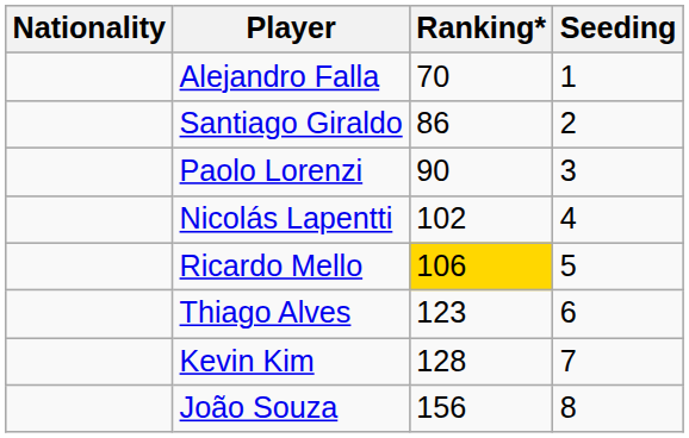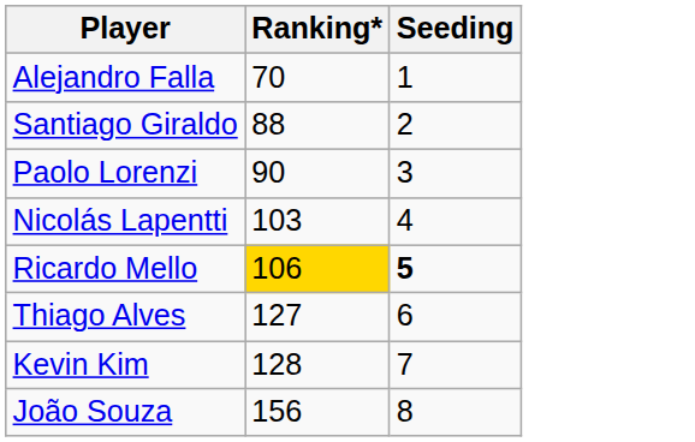 <table class="wikitable" border="1">
 <tr>
-<th>Nationality</th>
 <th>Player</th>
 <th>Ranking*</th>
 <th>Seeding</th>
 </tr>
 <tr>
-<td></td>
 <td><a href='#'>Alejandro Falla</a></td>
 <td>70</td>
 <td>1</td>
 </tr>
 <tr>
-<td></td>
 <td><a href='#'>Santiago Giraldo</a></td>
-<td>86</td>
+<td>88</td>
 <td>2</td>
 </tr>
 <tr>
-<td></td>
 <td><a href='#'>Paolo Lorenzi</a></td>
 <td>90</td>
 <td>3</td>
 </tr>
 <tr>
-<td></td>
 <td><a href='#'>Nicolás Lapentti</a></td>
-<td>102</td>
+<td>103</td>
 <td>4</td>
 </tr>
 <tr>
-<td></td>
 <td><a href='#'>Ricardo Mello</a></td>
 <td style="background: gold;">106</td>
-<td>5</td>
+<td><strong>5</strong></td>
 </tr>
 <tr>
-<td></td>
 <td><a href='#'>Thiago Alves</a></td>
-<td>123</td>
+<td>127</td>
 <td>6</td>
 </tr>
 <tr>
-<td></td>
 <td><a href='#'>Kevin Kim</a></td>
 <td>128</td>
 <td>7</td>
 </tr>
 <tr>
-<td></td>
 <td><a href='#'>João Souza</a></td>
 <td>156</td>
 <td>8</td>
 </tr>
 </table>
